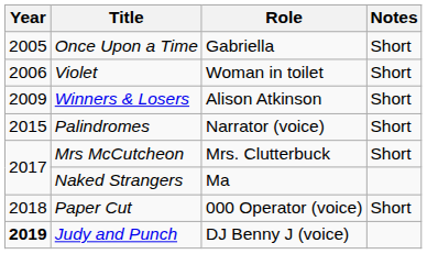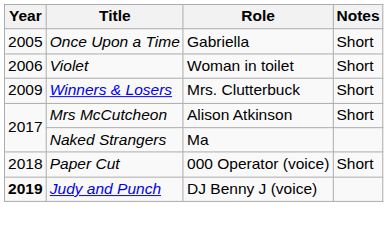 <table class="wikitable sortable">
 <tr>
 <th>Year</th>
 <th>Title</th>
 <th>Role</th>
 <th class="unsortable">Notes</th>
 </tr>
 <tr>
 <td>2005</td>
 <td><em>Once Upon a Time</em></td>
 <td>Gabriella</td>
 <td>Short</td>
 </tr>
 <tr>
 <td>2006</td>
 <td><em>Violet</em></td>
 <td>Woman in toilet</td>
 <td>Short</td>
 </tr>
 <tr>
 <td>2009</td>
 <td><em><a href='#'>Winners & Losers</a></em></td>
-<td>Alison Atkinson</td>
-<td>Short</td>
-</tr>
-<tr>
-<td>2015</td>
-<td><em>Palindromes</em></td>
-<td>Narrator (voice)</td>
+<td>Mrs. Clutterbuck</td>
 <td>Short</td>
 </tr>
 <tr>
 <td rowspan="2">2017</td>
 <td><em>Mrs McCutcheon</em></td>
-<td>Mrs. Clutterbuck</td>
+<td>Alison Atkinson</td>
 <td>Short</td>
 </tr>
 <tr>
 <td><em>Naked Strangers</em></td>
 <td>Ma</td>
 <td></td>
 </tr>
 <tr>
 <td>2018</td>
 <td><em>Paper Cut</em></td>
 <td>000 Operator (voice)</td>
 <td>Short</td>
 </tr>
 <tr>
 <td><strong>2019</strong></td>
 <td><em><a href='#'>Judy and Punch</a></em></td>
 <td>DJ Benny J (voice)</td>
 <td></td>
 </tr>
 </table>
